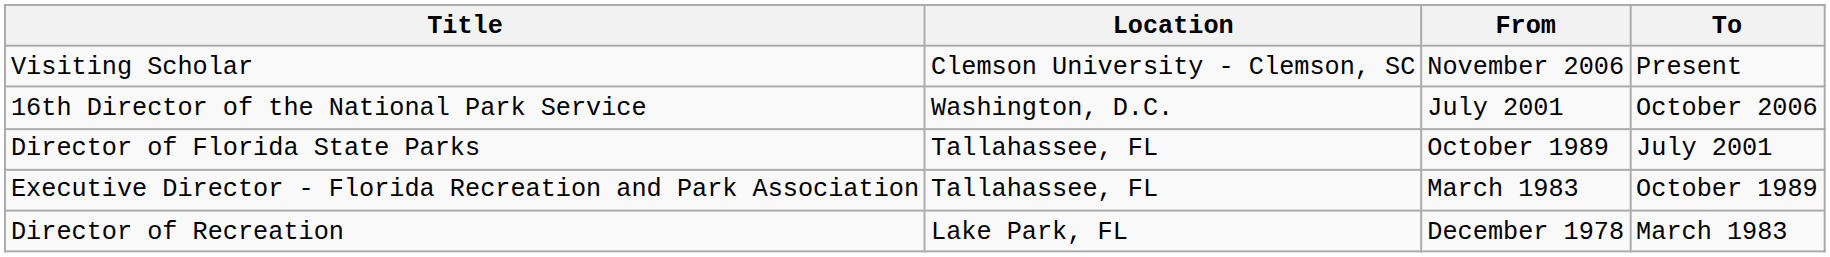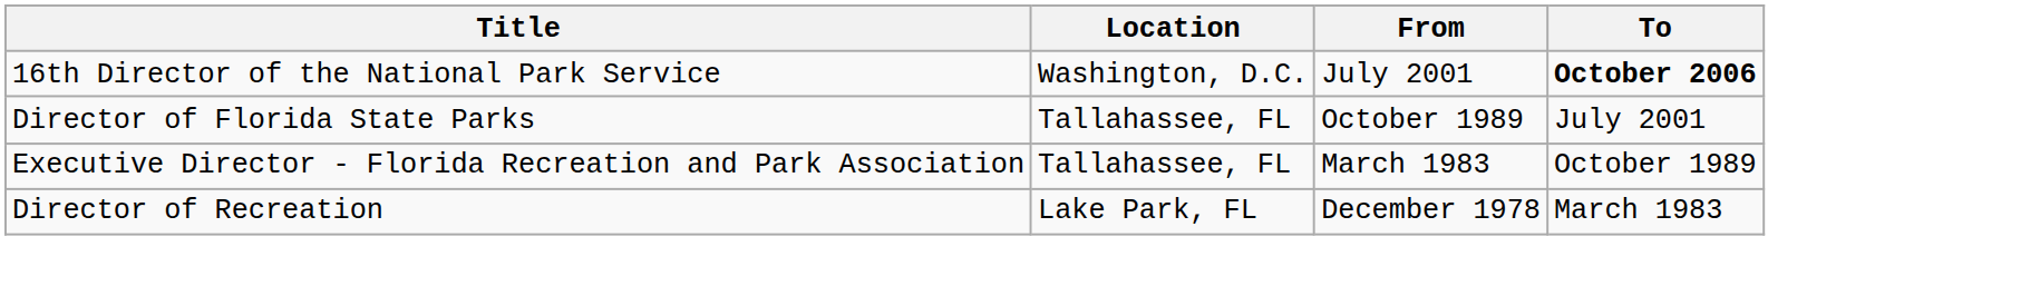 <table class="wikitable">
 <tr>
 <th>Title</th>
 <th>Location</th>
 <th>From</th>
 <th>To</th>
 </tr>
 <tr>
-<td>Visiting Scholar</td>
-<td>Clemson University - Clemson, SC</td>
-<td>November 2006</td>
-<td>Present</td>
-</tr>
-<tr>
 <td>16th Director of the National Park Service</td>
 <td>Washington, D.C.</td>
 <td>July 2001</td>
-<td>October 2006</td>
+<td><strong>October 2006</strong></td>
 </tr>
 <tr>
 <td>Director of Florida State Parks</td>
 <td>Tallahassee, FL</td>
 <td>October 1989</td>
 <td>July 2001</td>
 </tr>
 <tr>
 <td>Executive Director - Florida Recreation and Park Association</td>
 <td>Tallahassee, FL</td>
 <td>March 1983</td>
 <td>October 1989</td>
 </tr>
 <tr>
 <td>Director of Recreation</td>
 <td>Lake Park, FL</td>
 <td>December 1978</td>
 <td>March 1983</td>
 </tr>
 </table>
